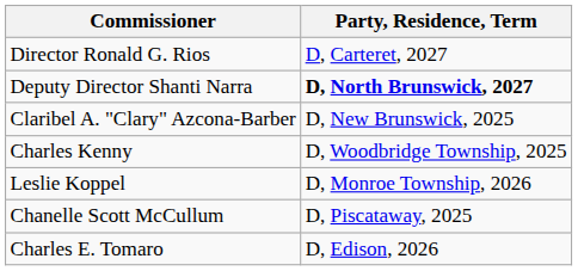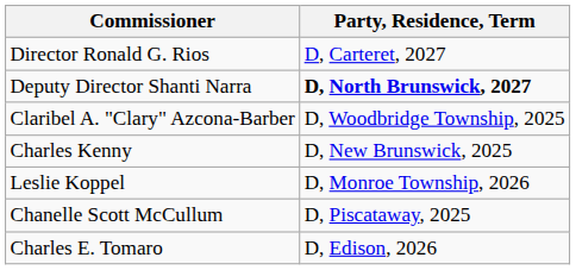 <table class="wikitable sortable">
 <tr>
 <th>Commissioner</th>
 <th>Party, Residence, Term</th>
 </tr>
 <tr>
 <td>Director Ronald G. Rios</td>
 <td><a href='#'>D</a>, <a href='#'>Carteret</a>, 2027</td>
 </tr>
 <tr>
 <td>Deputy Director Shanti Narra</td>
 <td><strong>D, <a href='#'>North Brunswick</a>, 2027</strong></td>
 </tr>
 <tr>
 <td>Claribel A. "Clary" Azcona-Barber</td>
-<td>D, <a href='#'>New Brunswick</a>, 2025</td>
+<td>D, <a href='#'>Woodbridge Township</a>, 2025</td>
 </tr>
 <tr>
 <td>Charles Kenny</td>
-<td>D, <a href='#'>Woodbridge Township</a>, 2025</td>
+<td>D, <a href='#'>New Brunswick</a>, 2025</td>
 </tr>
 <tr>
 <td>Leslie Koppel</td>
 <td>D, <a href='#'>Monroe Township</a>, 2026</td>
 </tr>
 <tr>
 <td>Chanelle Scott McCullum</td>
 <td>D, <a href='#'>Piscataway</a>, 2025</td>
 </tr>
 <tr>
 <td>Charles E. Tomaro</td>
 <td>D, <a href='#'>Edison</a>, 2026</td>
 </tr>
 </table>
